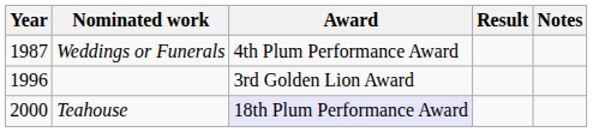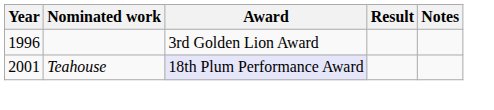 <table class="wikitable">
 <tr>
 <th>Year</th>
 <th>Nominated work</th>
 <th>Award</th>
 <th>Result</th>
 <th>Notes</th>
 </tr>
 <tr>
-<td>1987</td>
-<td><em>Weddings or Funerals</em></td>
-<td>4th Plum Performance Award</td>
-<td></td>
-<td></td>
-</tr>
-<tr>
 <td>1996</td>
 <td></td>
 <td>3rd Golden Lion Award</td>
 <td></td>
 <td></td>
 </tr>
 <tr>
-<td>2000</td>
+<td>2001</td>
 <td><em>Teahouse</em></td>
 <td style="background: lavender;">18th Plum Performance Award</td>
 <td></td>
 <td></td>
 </tr>
 </table>
